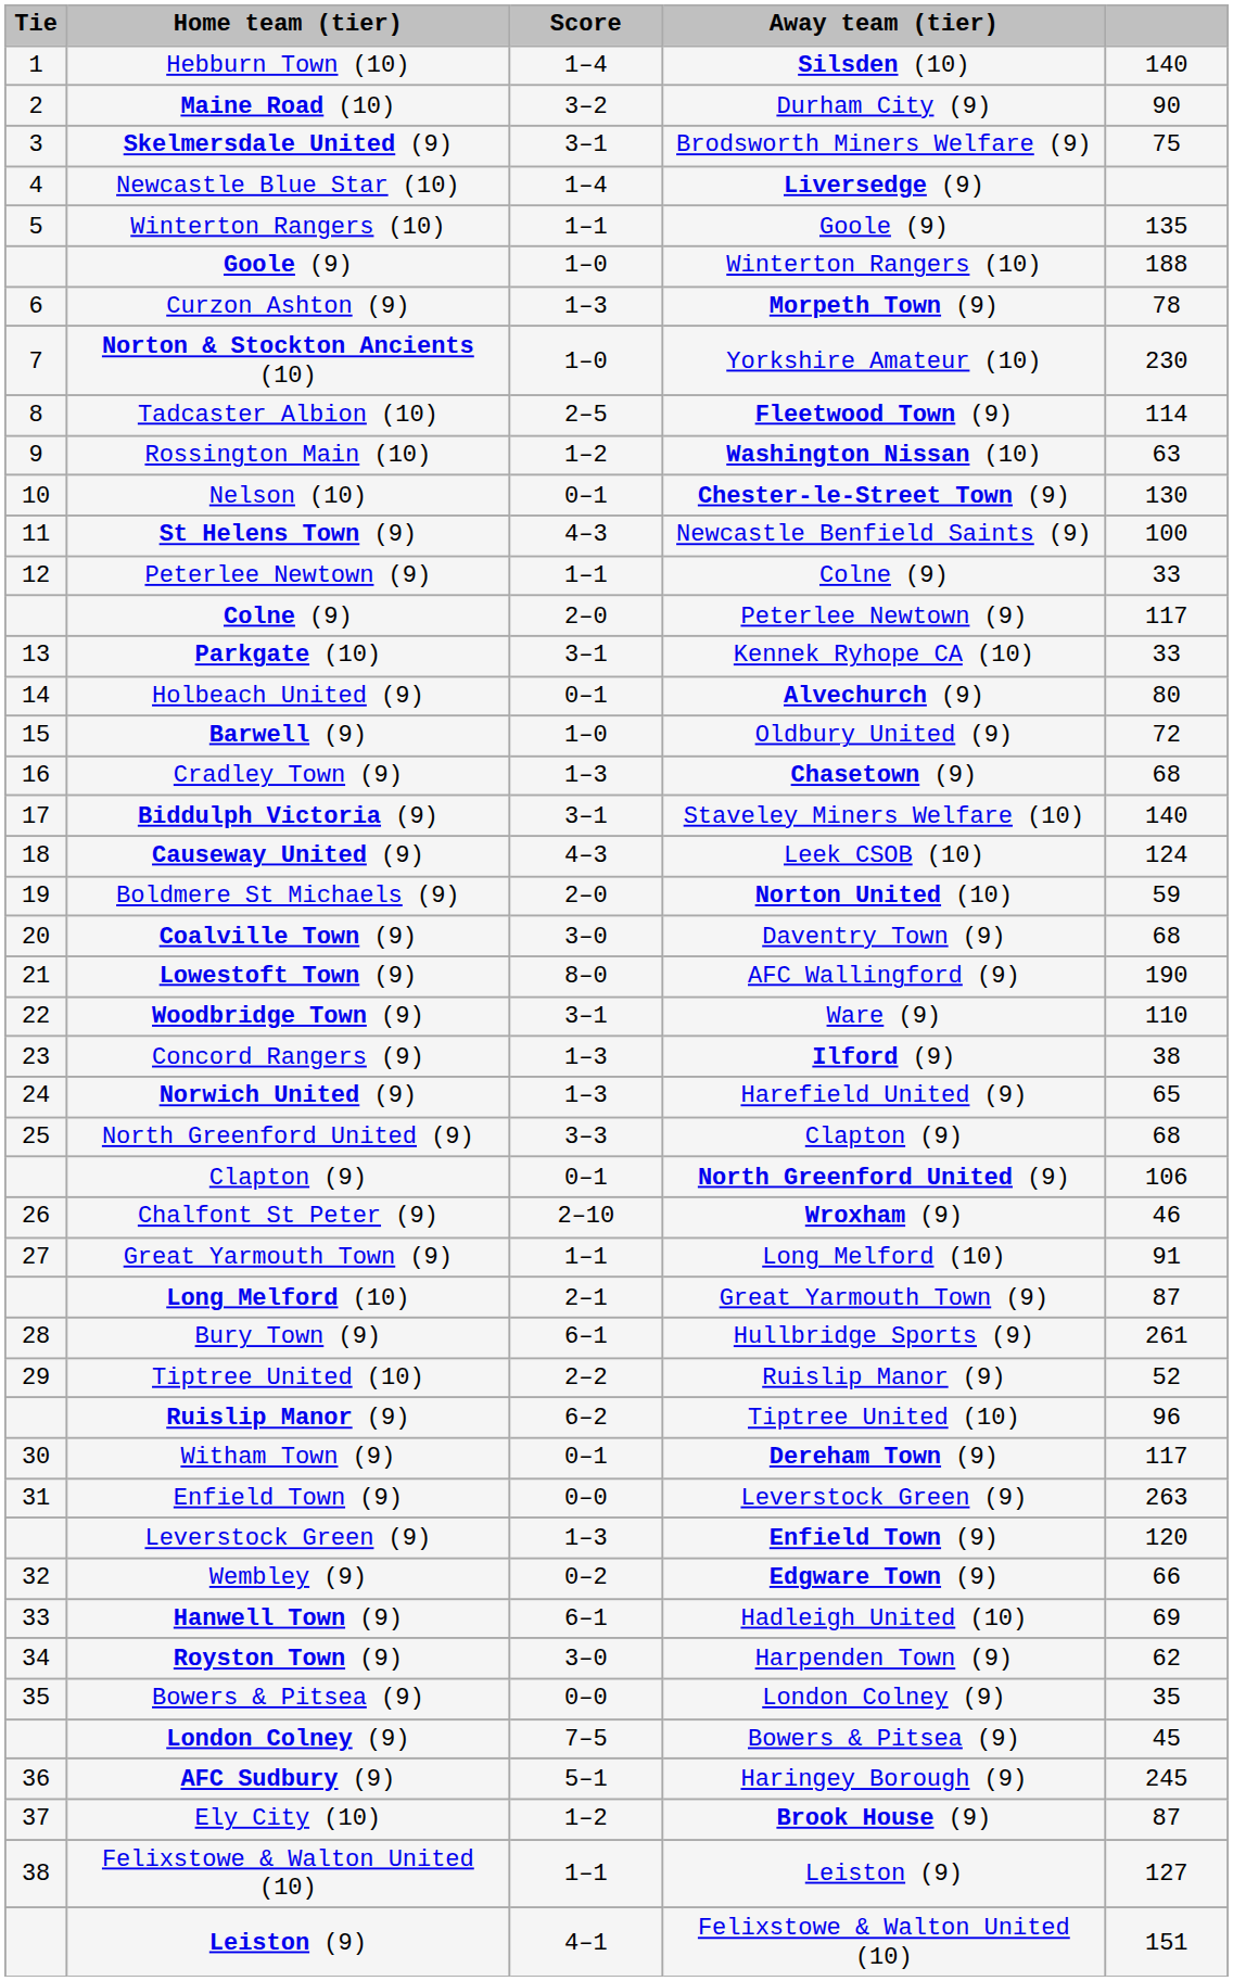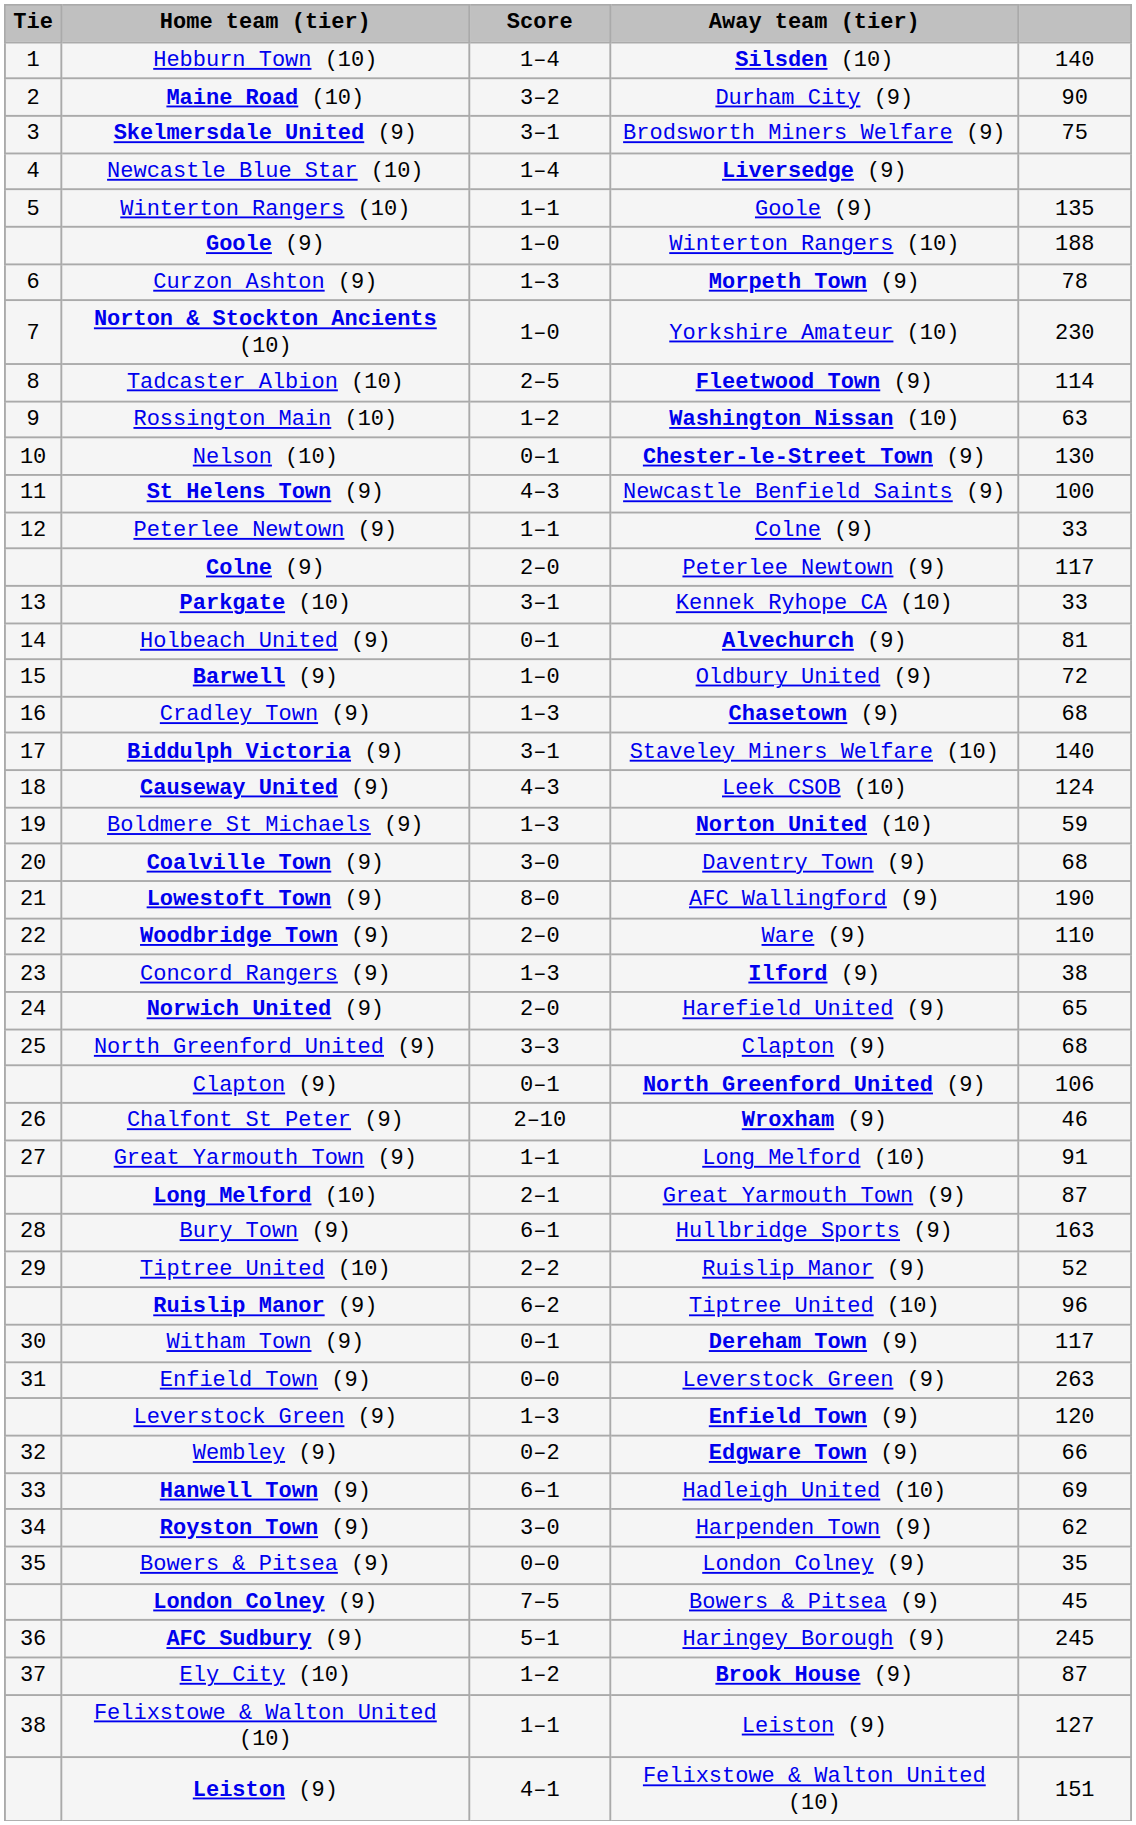 <table class="wikitable" style="width: 600px; background:WhiteSmoke; text-align:center; font-size:90%">
 <tr>
 <td scope="col" style="width:  5.00%; background:silver;"><strong>Tie</strong></td>
 <td scope="col" style="width: 36.25%; background:silver;"><strong>Home team (tier)</strong></td>
 <td scope="col" style="width: 12.50%; background:silver;"><strong>Score</strong></td>
 <td scope="col" style="width: 36.25%; background:silver;"><strong>Away team (tier)</strong></td>
 <td scope="col" style="width: 10.00%; background:silver;"><strong></strong></td>
 </tr>
 <tr>
 <td>1</td>
 <td><a href='#'>Hebburn Town</a> (10)</td>
 <td>1–4</td>
 <td><strong><a href='#'>Silsden</a></strong> (10)</td>
 <td>140</td>
 </tr>
 <tr>
 <td>2</td>
 <td><strong><a href='#'>Maine Road</a></strong> (10)</td>
 <td>3–2</td>
 <td><a href='#'>Durham City</a> (9)</td>
 <td>90</td>
 </tr>
 <tr>
 <td>3</td>
 <td><strong><a href='#'>Skelmersdale United</a></strong> (9)</td>
 <td>3–1</td>
 <td><a href='#'>Brodsworth Miners Welfare</a> (9)</td>
 <td>75</td>
 </tr>
 <tr>
 <td>4</td>
 <td><a href='#'>Newcastle Blue Star</a> (10)</td>
 <td>1–4</td>
 <td><strong><a href='#'>Liversedge</a></strong> (9)</td>
 <td></td>
 </tr>
 <tr>
 <td>5</td>
 <td><a href='#'>Winterton Rangers</a> (10)</td>
 <td>1–1</td>
 <td><a href='#'>Goole</a> (9)</td>
 <td>135</td>
 </tr>
 <tr>
 <td><em></em></td>
 <td><strong><a href='#'>Goole</a></strong> (9)</td>
 <td>1–0</td>
 <td><a href='#'>Winterton Rangers</a> (10)</td>
 <td>188</td>
 </tr>
 <tr>
 <td>6</td>
 <td><a href='#'>Curzon Ashton</a> (9)</td>
 <td>1–3</td>
 <td><strong><a href='#'>Morpeth Town</a></strong> (9)</td>
 <td>78</td>
 </tr>
 <tr>
 <td>7</td>
 <td><strong><a href='#'>Norton & Stockton Ancients</a></strong> (10)</td>
 <td>1–0</td>
 <td><a href='#'>Yorkshire Amateur</a> (10)</td>
 <td>230</td>
 </tr>
 <tr>
 <td>8</td>
 <td><a href='#'>Tadcaster Albion</a> (10)</td>
 <td>2–5</td>
 <td><strong><a href='#'>Fleetwood Town</a></strong> (9)</td>
 <td>114</td>
 </tr>
 <tr>
 <td>9</td>
 <td><a href='#'>Rossington Main</a> (10)</td>
 <td>1–2</td>
 <td><strong><a href='#'>Washington Nissan</a></strong> (10)</td>
 <td>63</td>
 </tr>
 <tr>
 <td>10</td>
 <td><a href='#'>Nelson</a> (10)</td>
 <td>0–1</td>
 <td><strong><a href='#'>Chester-le-Street Town</a></strong> (9)</td>
 <td>130</td>
 </tr>
 <tr>
 <td>11</td>
 <td><strong><a href='#'>St Helens Town</a></strong> (9)</td>
 <td>4–3</td>
 <td><a href='#'>Newcastle Benfield Saints</a> (9)</td>
 <td>100</td>
 </tr>
 <tr>
 <td>12</td>
 <td><a href='#'>Peterlee Newtown</a> (9)</td>
 <td>1–1</td>
 <td><a href='#'>Colne</a> (9)</td>
 <td>33</td>
 </tr>
 <tr>
 <td><em></em></td>
 <td><strong><a href='#'>Colne</a></strong> (9)</td>
 <td>2–0</td>
 <td><a href='#'>Peterlee Newtown</a> (9)</td>
 <td>117</td>
 </tr>
 <tr>
 <td>13</td>
 <td><strong><a href='#'>Parkgate</a></strong> (10)</td>
 <td>3–1</td>
 <td><a href='#'>Kennek Ryhope CA</a> (10)</td>
 <td>33</td>
 </tr>
 <tr>
 <td>14</td>
 <td><a href='#'>Holbeach United</a> (9)</td>
 <td>0–1</td>
 <td><strong><a href='#'>Alvechurch</a></strong> (9)</td>
-<td>80</td>
+<td>81</td>
 </tr>
 <tr>
 <td>15</td>
 <td><strong><a href='#'>Barwell</a></strong> (9)</td>
 <td>1–0</td>
 <td><a href='#'>Oldbury United</a> (9)</td>
 <td>72</td>
 </tr>
 <tr>
 <td>16</td>
 <td><a href='#'>Cradley Town</a> (9)</td>
 <td>1–3</td>
 <td><strong><a href='#'>Chasetown</a></strong> (9)</td>
 <td>68</td>
 </tr>
 <tr>
 <td>17</td>
 <td><strong><a href='#'>Biddulph Victoria</a></strong> (9)</td>
 <td>3–1</td>
 <td><a href='#'>Staveley Miners Welfare</a> (10)</td>
 <td>140</td>
 </tr>
 <tr>
 <td>18</td>
 <td><strong><a href='#'>Causeway United</a></strong> (9)</td>
 <td>4–3</td>
 <td><a href='#'>Leek CSOB</a> (10)</td>
 <td>124</td>
 </tr>
 <tr>
 <td>19</td>
 <td><a href='#'>Boldmere St Michaels</a> (9)</td>
-<td>2–0</td>
+<td>1–3</td>
 <td><strong><a href='#'>Norton United</a></strong> (10)</td>
 <td>59</td>
 </tr>
 <tr>
 <td>20</td>
 <td><strong><a href='#'>Coalville Town</a></strong> (9)</td>
 <td>3–0</td>
 <td><a href='#'>Daventry Town</a> (9)</td>
 <td>68</td>
 </tr>
 <tr>
 <td>21</td>
 <td><strong><a href='#'>Lowestoft Town</a></strong> (9)</td>
 <td>8–0</td>
 <td><a href='#'>AFC Wallingford</a> (9)</td>
 <td>190</td>
 </tr>
 <tr>
 <td>22</td>
 <td><strong><a href='#'>Woodbridge Town</a></strong> (9)</td>
-<td>3–1</td>
+<td>2–0</td>
 <td><a href='#'>Ware</a> (9)</td>
 <td>110</td>
 </tr>
 <tr>
 <td>23</td>
 <td><a href='#'>Concord Rangers</a> (9)</td>
 <td>1–3</td>
 <td><strong><a href='#'>Ilford</a></strong> (9)</td>
 <td>38</td>
 </tr>
 <tr>
 <td>24</td>
 <td><strong><a href='#'>Norwich United</a></strong> (9)</td>
-<td>1–3</td>
+<td>2–0</td>
 <td><a href='#'>Harefield United</a> (9)</td>
 <td>65</td>
 </tr>
 <tr>
 <td>25</td>
 <td><a href='#'>North Greenford United</a> (9)</td>
 <td>3–3</td>
 <td><a href='#'>Clapton</a> (9)</td>
 <td>68</td>
 </tr>
 <tr>
 <td><em></em></td>
 <td><a href='#'>Clapton</a> (9)</td>
 <td>0–1</td>
 <td><strong><a href='#'>North Greenford United</a></strong> (9)</td>
 <td>106</td>
 </tr>
 <tr>
 <td>26</td>
 <td><a href='#'>Chalfont St Peter</a> (9)</td>
 <td>2–10</td>
 <td><strong><a href='#'>Wroxham</a></strong> (9)</td>
 <td>46</td>
 </tr>
 <tr>
 <td>27</td>
 <td><a href='#'>Great Yarmouth Town</a> (9)</td>
 <td>1–1</td>
 <td><a href='#'>Long Melford</a> (10)</td>
 <td>91</td>
 </tr>
 <tr>
 <td><em></em></td>
 <td><strong><a href='#'>Long Melford</a></strong> (10)</td>
 <td>2–1</td>
 <td><a href='#'>Great Yarmouth Town</a> (9)</td>
 <td>87</td>
 </tr>
 <tr>
 <td>28</td>
 <td><a href='#'>Bury Town</a> (9)</td>
 <td>6–1</td>
 <td><a href='#'>Hullbridge Sports</a> (9)</td>
-<td>261</td>
+<td>163</td>
 </tr>
 <tr>
 <td>29</td>
 <td><a href='#'>Tiptree United</a> (10)</td>
 <td>2–2</td>
 <td><a href='#'>Ruislip Manor</a> (9)</td>
 <td>52</td>
 </tr>
 <tr>
 <td><em></em></td>
 <td><strong><a href='#'>Ruislip Manor</a></strong> (9)</td>
 <td>6–2</td>
 <td><a href='#'>Tiptree United</a> (10)</td>
 <td>96</td>
 </tr>
 <tr>
 <td>30</td>
 <td><a href='#'>Witham Town</a> (9)</td>
 <td>0–1</td>
 <td><strong><a href='#'>Dereham Town</a></strong> (9)</td>
 <td>117</td>
 </tr>
 <tr>
 <td>31</td>
 <td><a href='#'>Enfield Town</a> (9)</td>
 <td>0–0</td>
 <td><a href='#'>Leverstock Green</a> (9)</td>
 <td>263</td>
 </tr>
 <tr>
 <td><em></em></td>
 <td><a href='#'>Leverstock Green</a> (9)</td>
 <td>1–3</td>
 <td><strong><a href='#'>Enfield Town</a></strong> (9)</td>
 <td>120</td>
 </tr>
 <tr>
 <td>32</td>
 <td><a href='#'>Wembley</a> (9)</td>
 <td>0–2</td>
 <td><strong><a href='#'>Edgware Town</a></strong> (9)</td>
 <td>66</td>
 </tr>
 <tr>
 <td>33</td>
 <td><strong><a href='#'>Hanwell Town</a></strong> (9)</td>
 <td>6–1</td>
 <td><a href='#'>Hadleigh United</a> (10)</td>
 <td>69</td>
 </tr>
 <tr>
 <td>34</td>
 <td><strong><a href='#'>Royston Town</a></strong> (9)</td>
 <td>3–0</td>
 <td><a href='#'>Harpenden Town</a> (9)</td>
 <td>62</td>
 </tr>
 <tr>
 <td>35</td>
 <td><a href='#'>Bowers & Pitsea</a> (9)</td>
 <td>0–0</td>
 <td><a href='#'>London Colney</a> (9)</td>
 <td>35</td>
 </tr>
 <tr>
 <td><em></em></td>
 <td><strong><a href='#'>London Colney</a></strong> (9)</td>
 <td>7–5</td>
 <td><a href='#'>Bowers & Pitsea</a> (9)</td>
 <td>45</td>
 </tr>
 <tr>
 <td>36</td>
 <td><strong><a href='#'>AFC Sudbury</a></strong> (9)</td>
 <td>5–1</td>
 <td><a href='#'>Haringey Borough</a> (9)</td>
 <td>245</td>
 </tr>
 <tr>
 <td>37</td>
 <td><a href='#'>Ely City</a> (10)</td>
 <td>1–2</td>
 <td><strong><a href='#'>Brook House</a></strong> (9)</td>
 <td>87</td>
 </tr>
 <tr>
 <td>38</td>
 <td><a href='#'>Felixstowe & Walton United</a> (10)</td>
 <td>1–1</td>
 <td><a href='#'>Leiston</a> (9)</td>
 <td>127</td>
 </tr>
 <tr>
 <td><em></em></td>
 <td><strong><a href='#'>Leiston</a></strong> (9)</td>
 <td>4–1</td>
 <td><a href='#'>Felixstowe & Walton United</a> (10)</td>
 <td>151</td>
 </tr>
 </table>
